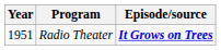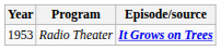 <table class="wikitable">
 <tr>
 <th>Year</th>
 <th>Program</th>
 <th>Episode/source</th>
 </tr>
 <tr>
-<td>1951</td>
+<td>1953</td>
 <td><em>Radio Theater</em></td>
 <td><strong><em><a href='#'>It Grows on Trees</a></em></strong></td>
 </tr>
 </table>
